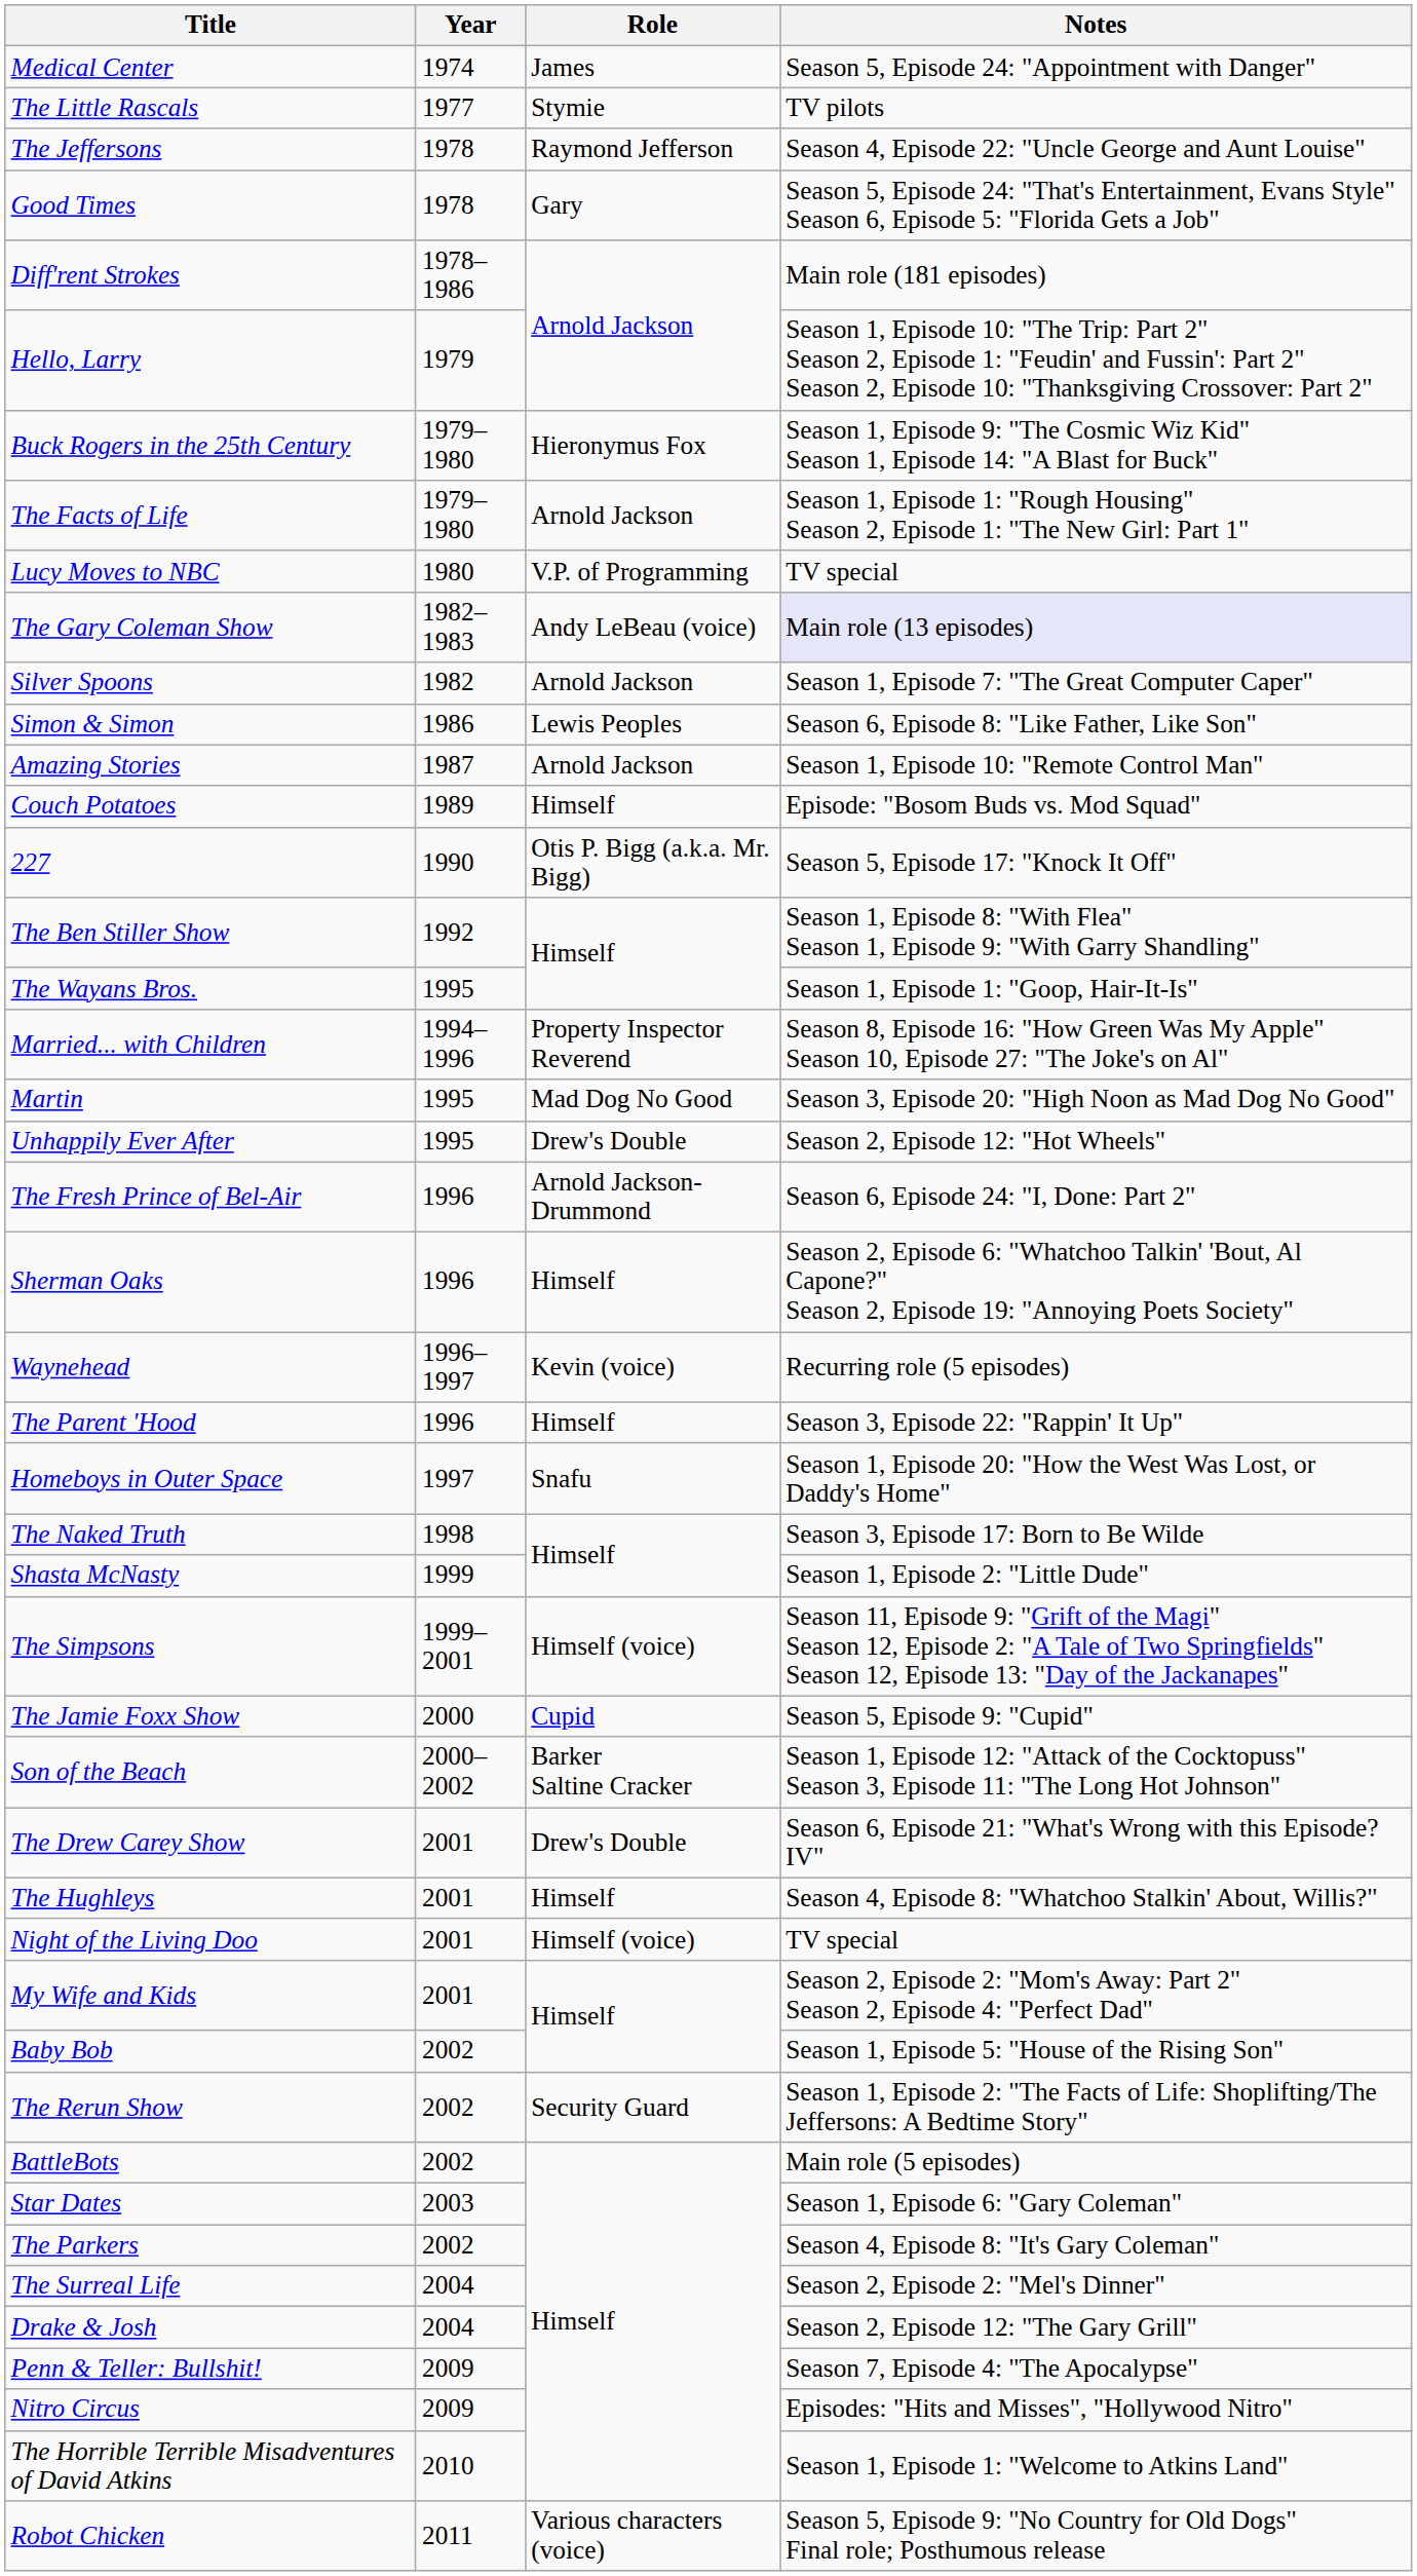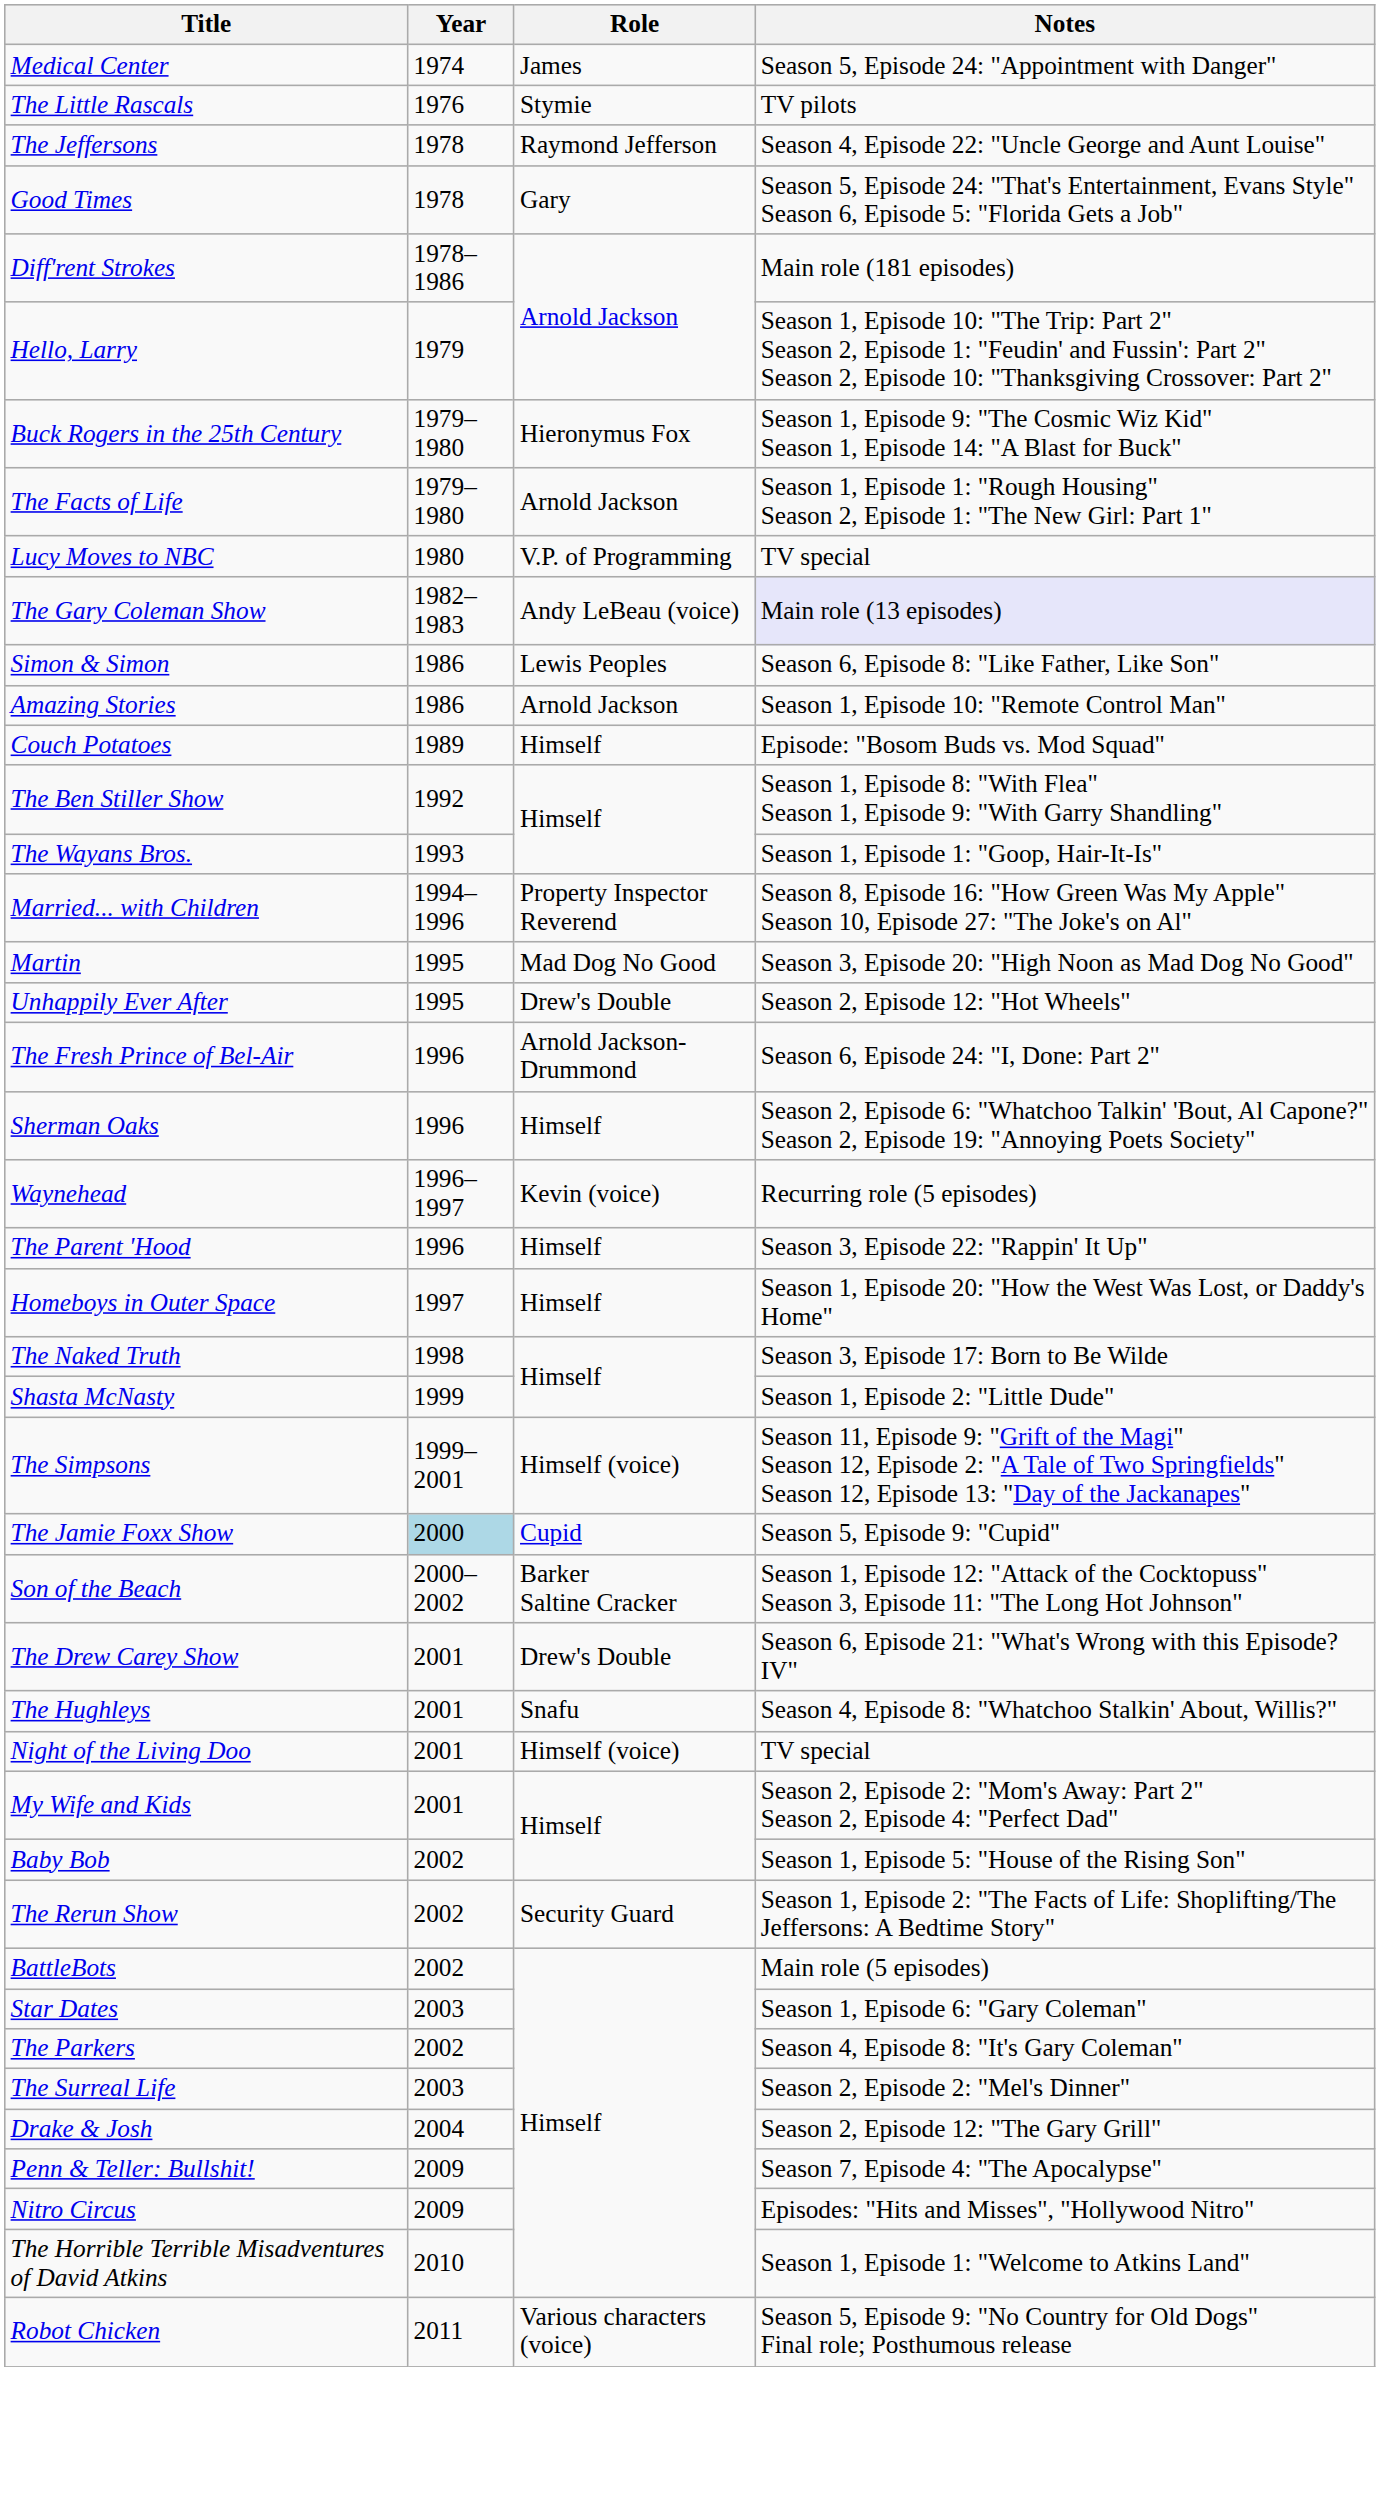 <table class="wikitable sortable">
 <tr>
 <th>Title</th>
 <th>Year</th>
 <th>Role</th>
 <th class="unsortable">Notes</th>
 </tr>
 <tr>
 <td><em><a href='#'>Medical Center</a></em></td>
 <td>1974</td>
 <td>James</td>
 <td>Season 5, Episode 24: "Appointment with Danger"</td>
 </tr>
 <tr>
 <td><em><a href='#'>The Little Rascals</a></em></td>
-<td>1977</td>
+<td>1976</td>
 <td>Stymie</td>
 <td>TV pilots</td>
 </tr>
 <tr>
 <td><em><a href='#'>The Jeffersons</a></em></td>
 <td>1978</td>
 <td>Raymond Jefferson</td>
 <td>Season 4, Episode 22: "Uncle George and Aunt Louise"</td>
 </tr>
 <tr>
 <td><em><a href='#'>Good Times</a></em></td>
 <td>1978</td>
 <td>Gary</td>
 <td>Season 5, Episode 24: "That's Entertainment, Evans Style"<br>Season 6, Episode 5: "Florida Gets a Job"</td>
 </tr>
 <tr>
 <td><em><a href='#'>Diff'rent Strokes</a></em></td>
 <td>1978–1986</td>
 <td rowspan="2"><a href='#'>Arnold Jackson</a></td>
 <td>Main role (181 episodes)</td>
 </tr>
 <tr>
 <td><em><a href='#'>Hello, Larry</a></em></td>
 <td>1979</td>
 <td>Season 1, Episode 10: "The Trip: Part 2"<br>Season 2, Episode 1: "Feudin' and Fussin': Part 2"<br>Season 2, Episode 10: "Thanksgiving Crossover: Part 2"</td>
 </tr>
 <tr>
 <td><em><a href='#'>Buck Rogers in the 25th Century</a></em></td>
 <td>1979–1980</td>
 <td>Hieronymus Fox</td>
 <td>Season 1, Episode 9: "The Cosmic Wiz Kid"<br>Season 1, Episode 14: "A Blast for Buck"</td>
 </tr>
 <tr>
 <td><em><a href='#'>The Facts of Life</a></em></td>
 <td>1979–1980</td>
 <td>Arnold Jackson</td>
 <td>Season 1, Episode 1: "Rough Housing"<br>Season 2, Episode 1: "The New Girl: Part 1"</td>
 </tr>
 <tr>
 <td><em><a href='#'>Lucy Moves to NBC</a></em></td>
 <td>1980</td>
 <td>V.P. of Programming</td>
 <td>TV special</td>
 </tr>
 <tr>
 <td><em><a href='#'>The Gary Coleman Show</a></em></td>
 <td>1982–1983</td>
 <td>Andy LeBeau (voice)</td>
 <td style="background: lavender;">Main role (13 episodes)</td>
 </tr>
 <tr>
-<td><em><a href='#'>Silver Spoons</a></em></td>
-<td>1982</td>
-<td>Arnold Jackson</td>
-<td>Season 1, Episode 7: "The Great Computer Caper"</td>
-</tr>
-<tr>
 <td><em><a href='#'>Simon & Simon</a></em></td>
 <td>1986</td>
 <td>Lewis Peoples</td>
 <td>Season 6, Episode 8: "Like Father, Like Son"</td>
 </tr>
 <tr>
 <td><em><a href='#'>Amazing Stories</a></em></td>
-<td>1987</td>
+<td>1986</td>
 <td>Arnold Jackson</td>
 <td>Season 1, Episode 10: "Remote Control Man"</td>
 </tr>
 <tr>
 <td><em><a href='#'>Couch Potatoes</a></em></td>
 <td>1989</td>
 <td>Himself</td>
 <td>Episode: "Bosom Buds vs. Mod Squad"</td>
 </tr>
 <tr>
-<td><em><a href='#'>227</a></em></td>
-<td>1990</td>
-<td>Otis P. Bigg (a.k.a. Mr. Bigg)</td>
-<td>Season 5, Episode 17: "Knock It Off" </td>
-</tr>
-<tr>
 <td><em><a href='#'>The Ben Stiller Show</a></em></td>
 <td>1992</td>
 <td rowspan="2">Himself</td>
 <td>Season 1, Episode 8: "With Flea"<br>Season 1, Episode 9: "With Garry Shandling"</td>
 </tr>
 <tr>
 <td><em><a href='#'>The Wayans Bros.</a></em></td>
-<td>1995</td>
+<td>1993</td>
 <td>Season 1, Episode 1: "Goop, Hair-It-Is"</td>
 </tr>
 <tr>
 <td><em><a href='#'>Married... with Children</a></em></td>
 <td>1994–1996</td>
 <td>Property Inspector<br>Reverend</td>
 <td>Season 8, Episode 16: "How Green Was My Apple"<br>Season 10, Episode 27: "The Joke's on Al"</td>
 </tr>
 <tr>
 <td><em><a href='#'>Martin</a></em></td>
 <td>1995</td>
 <td>Mad Dog No Good</td>
 <td>Season 3, Episode 20: "High Noon as Mad Dog No Good"</td>
 </tr>
 <tr>
 <td><em><a href='#'>Unhappily Ever After</a></em></td>
 <td>1995</td>
 <td>Drew's Double</td>
 <td>Season 2, Episode 12: "Hot Wheels"</td>
 </tr>
 <tr>
 <td><em><a href='#'>The Fresh Prince of Bel-Air</a></em></td>
 <td>1996</td>
 <td>Arnold Jackson-Drummond</td>
 <td>Season 6, Episode 24: "I, Done: Part 2"</td>
 </tr>
 <tr>
 <td><a href='#'><em>Sherman Oaks</em></a></td>
 <td>1996</td>
 <td>Himself</td>
 <td>Season 2, Episode 6: "Whatchoo Talkin' 'Bout, Al Capone?"<br>Season 2, Episode 19: "Annoying Poets Society"</td>
 </tr>
 <tr>
 <td><em><a href='#'>Waynehead</a></em></td>
 <td>1996–1997</td>
 <td>Kevin (voice)</td>
 <td>Recurring role (5 episodes)</td>
 </tr>
 <tr>
 <td><em><a href='#'>The Parent 'Hood</a></em></td>
 <td>1996</td>
 <td>Himself</td>
 <td>Season 3, Episode 22: "Rappin' It Up"</td>
 </tr>
 <tr>
 <td><em><a href='#'>Homeboys in Outer Space</a></em></td>
 <td>1997</td>
-<td>Snafu</td>
+<td>Himself</td>
 <td>Season 1, Episode 20: "How the West Was Lost, or Daddy's Home"</td>
 </tr>
 <tr>
 <td><em><a href='#'>The Naked Truth</a></em></td>
 <td>1998</td>
 <td rowspan="2">Himself</td>
 <td>Season 3, Episode 17: Born to Be Wilde</td>
 </tr>
 <tr>
 <td><em><a href='#'>Shasta McNasty</a></em></td>
 <td>1999</td>
 <td>Season 1, Episode 2: "Little Dude"</td>
 </tr>
 <tr>
 <td><em><a href='#'>The Simpsons</a></em></td>
 <td>1999–2001</td>
 <td>Himself (voice)</td>
 <td>Season 11, Episode 9: "<a href='#'>Grift of the Magi</a>"<br>Season 12, Episode 2: "<a href='#'>A Tale of Two Springfields</a>"<br>Season 12, Episode 13: "<a href='#'>Day of the Jackanapes</a>"</td>
 </tr>
 <tr>
 <td><em><a href='#'>The Jamie Foxx Show</a></em></td>
-<td>2000</td>
+<td style="background: lightblue;">2000</td>
 <td><a href='#'>Cupid</a></td>
 <td>Season 5, Episode 9: "Cupid"</td>
 </tr>
 <tr>
 <td><em><a href='#'>Son of the Beach</a></em></td>
 <td>2000–2002</td>
 <td>Barker<br>Saltine Cracker</td>
 <td>Season 1, Episode 12: "Attack of the Cocktopuss"<br>Season 3, Episode 11: "The Long Hot Johnson"</td>
 </tr>
 <tr>
 <td><em><a href='#'>The Drew Carey Show</a></em></td>
 <td>2001</td>
 <td>Drew's Double</td>
 <td>Season 6, Episode 21: "What's Wrong with this Episode? IV"</td>
 </tr>
 <tr>
 <td><em><a href='#'>The Hughleys</a></em></td>
 <td>2001</td>
-<td>Himself</td>
+<td>Snafu</td>
 <td>Season 4, Episode 8: "Whatchoo Stalkin' About, Willis?"</td>
 </tr>
 <tr>
 <td><em><a href='#'>Night of the Living Doo</a></em></td>
 <td>2001</td>
 <td>Himself (voice)</td>
 <td>TV special</td>
 </tr>
 <tr>
 <td><em><a href='#'>My Wife and Kids</a></em></td>
 <td>2001</td>
 <td rowspan="2">Himself</td>
 <td>Season 2, Episode 2: "Mom's Away: Part 2"<br>Season 2, Episode 4: "Perfect Dad"</td>
 </tr>
 <tr>
 <td><em><a href='#'>Baby Bob</a></em></td>
 <td>2002</td>
 <td>Season 1, Episode 5: "House of the Rising Son"</td>
 </tr>
 <tr>
 <td><em><a href='#'>The Rerun Show</a></em></td>
 <td>2002</td>
 <td>Security Guard</td>
 <td>Season 1, Episode 2: "The Facts of Life: Shoplifting/The Jeffersons: A Bedtime Story"</td>
 </tr>
 <tr>
 <td><em><a href='#'>BattleBots</a></em></td>
 <td>2002</td>
 <td rowspan="8">Himself</td>
 <td>Main role (5 episodes)</td>
 </tr>
 <tr>
 <td><em><a href='#'>Star Dates</a></em></td>
 <td>2003</td>
 <td>Season 1, Episode 6: "Gary Coleman"</td>
 </tr>
 <tr>
 <td><em><a href='#'>The Parkers</a></em></td>
 <td>2002</td>
 <td>Season 4, Episode 8: "It's Gary Coleman"</td>
 </tr>
 <tr>
 <td><em><a href='#'>The Surreal Life</a></em></td>
-<td>2004</td>
+<td>2003</td>
 <td>Season 2, Episode 2: "Mel's Dinner"</td>
 </tr>
 <tr>
 <td><em><a href='#'>Drake & Josh</a></em></td>
 <td>2004</td>
 <td>Season 2, Episode 12: "The Gary Grill"</td>
 </tr>
 <tr>
 <td><em><a href='#'>Penn & Teller: Bullshit!</a></em></td>
 <td>2009</td>
 <td>Season 7, Episode 4: "The Apocalypse"</td>
 </tr>
 <tr>
 <td><em><a href='#'>Nitro Circus</a></em></td>
 <td>2009</td>
 <td>Episodes: "Hits and Misses", "Hollywood Nitro"</td>
 </tr>
 <tr>
 <td><em>The Horrible Terrible Misadventures of David Atkins</em></td>
 <td>2010</td>
 <td>Season 1, Episode 1: "Welcome to Atkins Land"</td>
 </tr>
 <tr>
 <td><em><a href='#'>Robot Chicken</a></em></td>
 <td>2011</td>
 <td>Various characters (voice)</td>
 <td>Season 5, Episode 9: "No Country for Old Dogs"<br>Final role; Posthumous release</td>
 </tr>
 </table>
